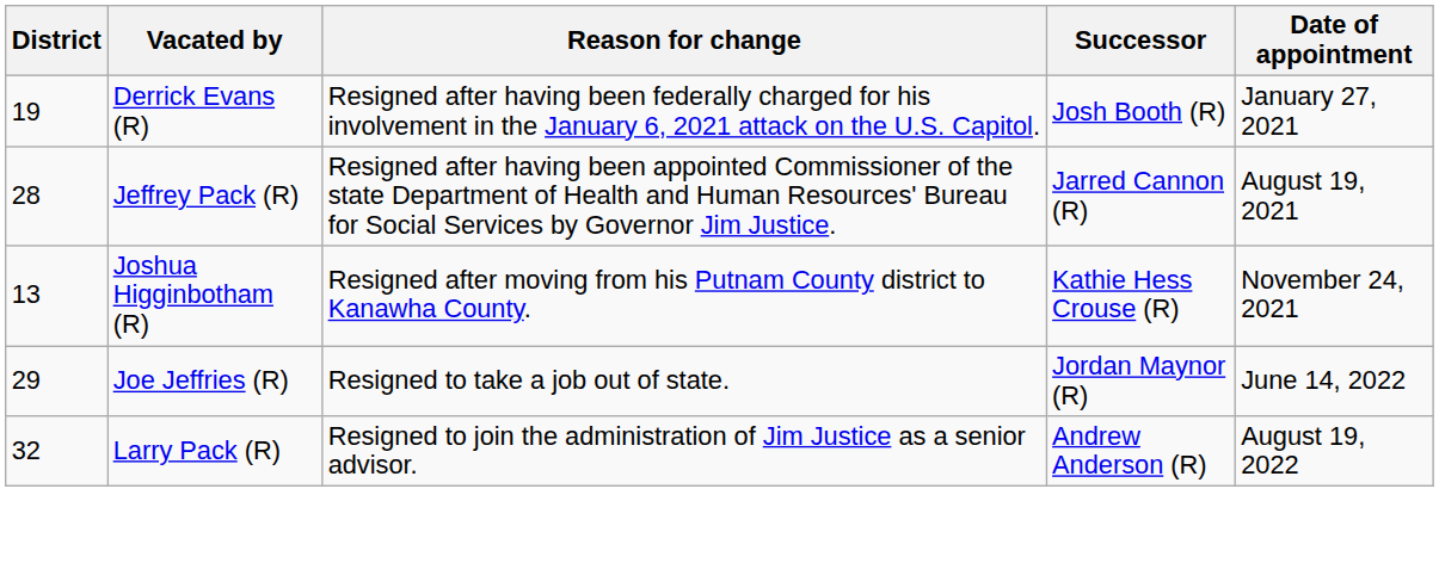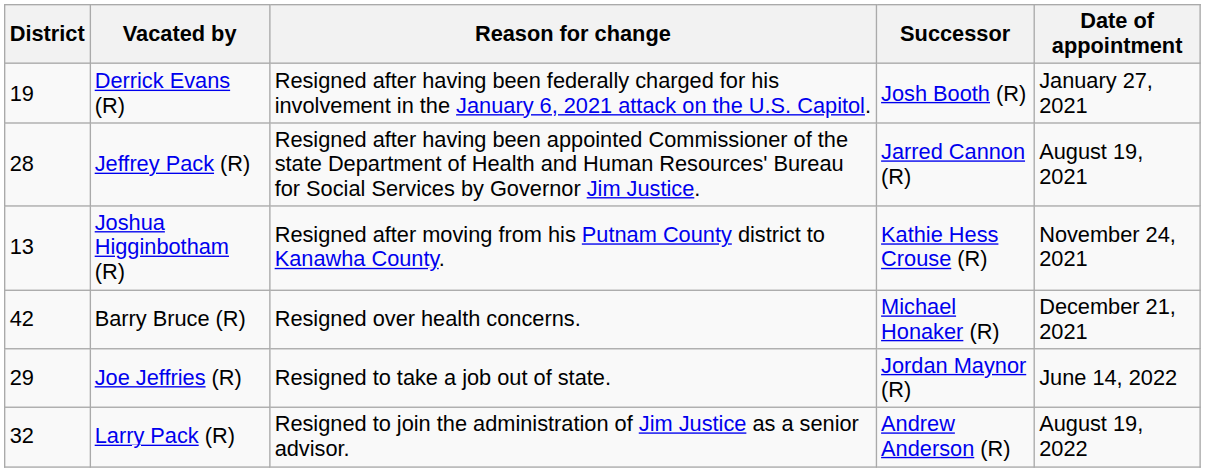 <table class="wikitable" style="max-width:55em;">
 <tr>
 <th>District</th>
 <th>Vacated by</th>
 <th>Reason for change</th>
 <th>Successor</th>
 <th>Date of appointment</th>
 </tr>
 <tr>
 <td>19</td>
 <td><a href='#'>Derrick Evans</a> (R)</td>
 <td>Resigned after having been federally charged for his involvement in the <a href='#'>January 6, 2021 attack on the U.S. Capitol</a>.</td>
 <td><a href='#'>Josh Booth</a> (R)</td>
 <td>January 27, 2021</td>
 </tr>
 <tr>
 <td>28</td>
 <td><a href='#'>Jeffrey Pack</a> (R)</td>
 <td>Resigned after having been appointed Commissioner of the state Department of Health and Human Resources' Bureau for Social Services by Governor <a href='#'>Jim Justice</a>.</td>
 <td><a href='#'>Jarred Cannon</a> (R)</td>
 <td>August 19, 2021</td>
 </tr>
 <tr>
 <td>13</td>
 <td><a href='#'>Joshua Higginbotham</a> (R)</td>
 <td>Resigned after moving from his <a href='#'>Putnam County</a> district to <a href='#'>Kanawha County</a>.</td>
 <td><a href='#'>Kathie Hess Crouse</a> (R)</td>
 <td>November 24, 2021</td>
 </tr>
 <tr>
+<td>42</td>
+<td>Barry Bruce (R)</td>
+<td>Resigned over health concerns.</td>
+<td><a href='#'>Michael Honaker</a> (R)</td>
+<td>December 21, 2021</td>
+</tr>
+<tr>
 <td>29</td>
 <td><a href='#'>Joe Jeffries</a> (R)</td>
 <td>Resigned to take a job out of state.</td>
 <td><a href='#'>Jordan Maynor</a> (R)</td>
 <td>June 14, 2022</td>
 </tr>
 <tr>
 <td>32</td>
 <td><a href='#'>Larry Pack</a> (R)</td>
 <td>Resigned to join the administration of <a href='#'>Jim Justice</a> as a senior advisor.</td>
 <td><a href='#'>Andrew Anderson</a> (R)</td>
 <td>August 19, 2022</td>
 </tr>
 </table>
